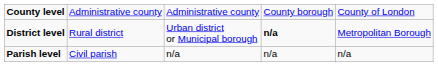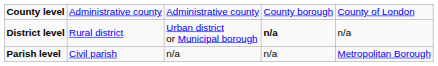 <table class="wikitable">
 <tr>
 <td><strong>County level</strong></td>
 <td><a href='#'>Administrative county</a></td>
 <td><a href='#'>Administrative county</a></td>
 <td><a href='#'>County borough</a></td>
 <td><a href='#'>County of London</a></td>
 </tr>
 <tr>
 <td><strong>District level</strong></td>
 <td><a href='#'>Rural district</a></td>
 <td><a href='#'>Urban district</a><br>or <a href='#'>Municipal borough</a></td>
 <td><strong>n/a</strong></td>
-<td><a href='#'>Metropolitan Borough</a></td>
+<td>n/a</td>
 </tr>
 <tr>
 <td><strong>Parish level</strong></td>
 <td><a href='#'>Civil parish</a></td>
 <td>n/a</td>
 <td>n/a</td>
-<td>n/a</td>
+<td><a href='#'>Metropolitan Borough</a></td>
 </tr>
 </table>
